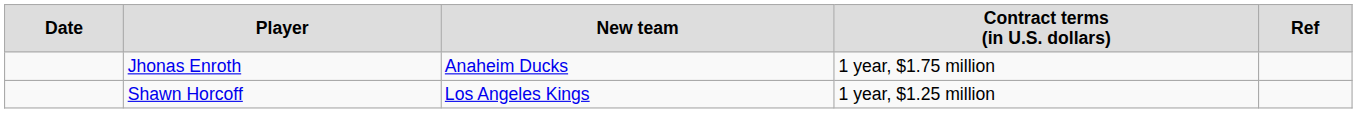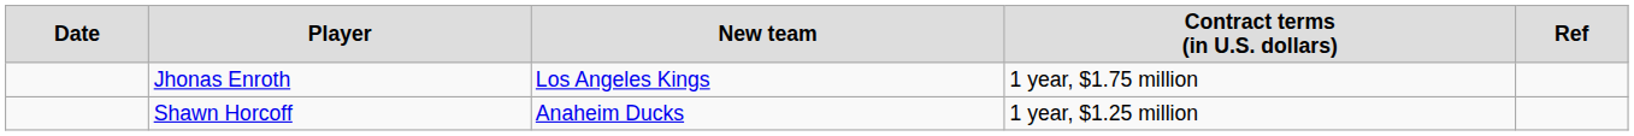 <table class="wikitable" width=97%>
 <tr align="center" bgcolor="#dddddd">
 <td><strong>Date</strong></td>
 <td><strong>Player</strong></td>
 <td><strong>New team</strong></td>
 <td><strong>Contract terms</strong><br><strong>(in U.S. dollars)</strong></td>
 <td><strong>Ref</strong></td>
 </tr>
 <tr>
 <td></td>
 <td><a href='#'>Jhonas Enroth</a></td>
-<td><a href='#'>Anaheim Ducks</a></td>
+<td><a href='#'>Los Angeles Kings</a></td>
 <td>1 year, $1.75 million</td>
 <td></td>
 </tr>
 <tr>
 <td></td>
 <td><a href='#'>Shawn Horcoff</a></td>
-<td><a href='#'>Los Angeles Kings</a></td>
+<td><a href='#'>Anaheim Ducks</a></td>
 <td>1 year, $1.25 million</td>
 <td></td>
 </tr>
 </table>
